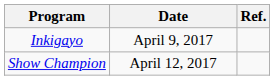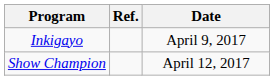 <table class="wikitable">
 <tr>
 <th>Program</th>
+<th>Ref.</th>
 <th style="width:130px;">Date</th>
-<th>Ref.</th>
 </tr>
 <tr>
 <td rowspan="1" style="text-align:center;"><em><a href='#'>Inkigayo</a></em></td>
+<td align="center"></td>
 <td rowspan="1" style="text-align:center;">April 9, 2017</td>
-<td align="center"></td>
 </tr>
 <tr>
 <td rowspan="1" style="text-align:center;"><em><a href='#'>Show Champion</a></em></td>
+<td align="center"></td>
 <td rowspan="1" style="text-align:center;">April 12, 2017</td>
-<td align="center"></td>
 </tr>
 </table>
